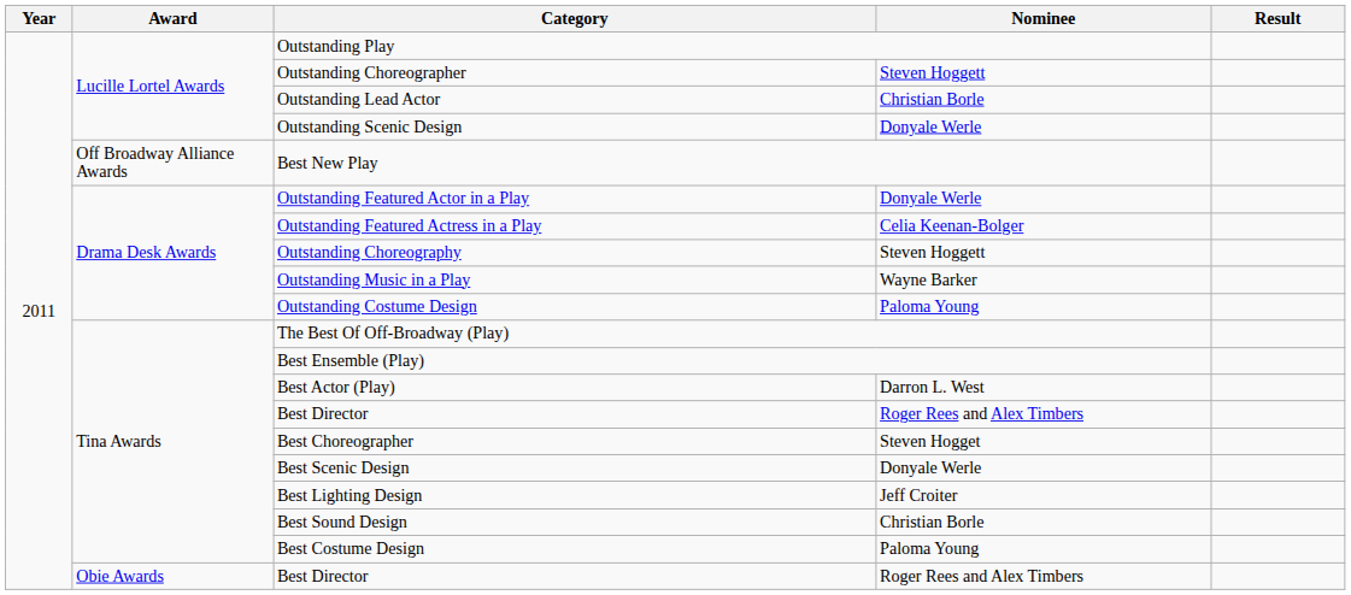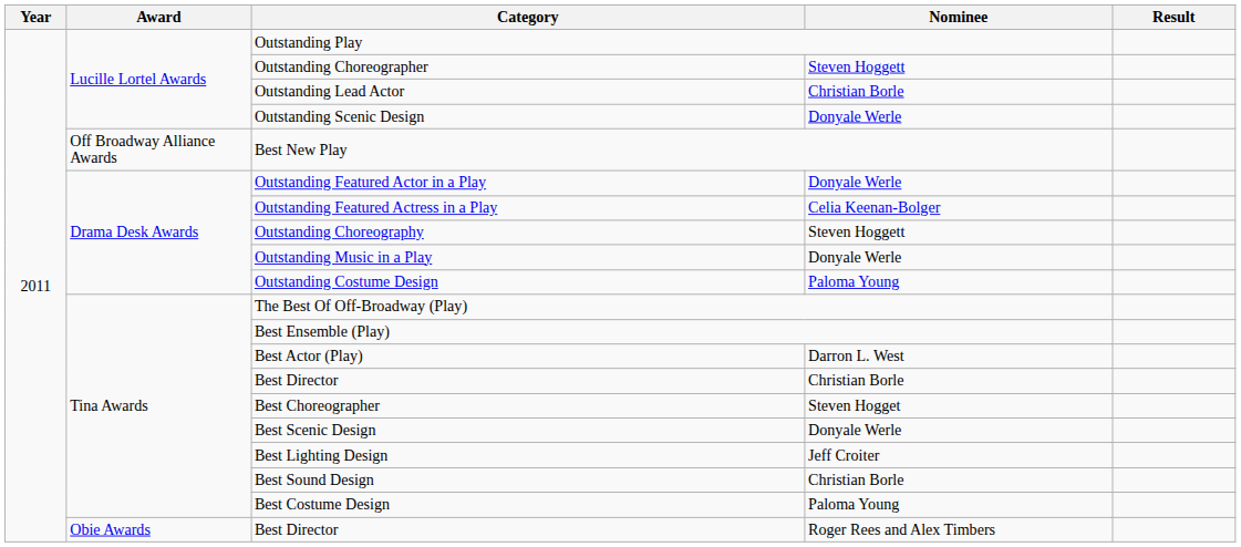 <table class="wikitable" style="width: 100%;">
 <tr>
 <th width="5%">Year</th>
 <th width="15%">Award</th>
 <th width="45%">Category</th>
 <th width="25%">Nominee</th>
 <th width="10%">Result</th>
 </tr>
 <tr>
 <td rowspan="20" style="text-align:center;">2011</td>
 <td rowspan="4"><a href='#'>Lucille Lortel Awards</a></td>
 <td colspan="2">Outstanding Play</td>
 <td></td>
 </tr>
 <tr>
 <td>Outstanding Choreographer</td>
 <td><a href='#'>Steven Hoggett</a></td>
 <td></td>
 </tr>
 <tr>
 <td>Outstanding Lead Actor</td>
 <td><a href='#'>Christian Borle</a></td>
 <td></td>
 </tr>
 <tr>
 <td>Outstanding Scenic Design</td>
 <td><a href='#'>Donyale Werle</a></td>
 <td></td>
 </tr>
 <tr>
 <td>Off Broadway Alliance Awards</td>
 <td colspan="2">Best New Play</td>
 <td></td>
 </tr>
 <tr>
 <td rowspan="5"><a href='#'>Drama Desk Awards</a></td>
 <td><a href='#'>Outstanding Featured Actor in a Play</a></td>
 <td><a href='#'>Donyale Werle</a></td>
 <td></td>
 </tr>
 <tr>
 <td><a href='#'>Outstanding Featured Actress in a Play</a></td>
 <td><a href='#'>Celia Keenan-Bolger</a></td>
 <td></td>
 </tr>
 <tr>
 <td><a href='#'>Outstanding Choreography</a></td>
 <td>Steven Hoggett</td>
 <td></td>
 </tr>
 <tr>
 <td><a href='#'>Outstanding Music in a Play</a></td>
-<td>Wayne Barker</td>
+<td>Donyale Werle</td>
 <td></td>
 </tr>
 <tr>
 <td><a href='#'>Outstanding Costume Design</a></td>
 <td><a href='#'>Paloma Young</a></td>
 <td></td>
 </tr>
 <tr>
 <td rowspan="9">Tina Awards</td>
 <td colspan="2">The Best Of Off-Broadway (Play)</td>
 <td></td>
 </tr>
 <tr>
 <td colspan="2">Best Ensemble (Play)</td>
 <td></td>
 </tr>
 <tr>
 <td>Best Actor (Play)</td>
 <td>Darron L. West</td>
 <td></td>
 </tr>
 <tr>
 <td>Best Director</td>
-<td><a href='#'>Roger Rees</a> and <a href='#'>Alex Timbers</a></td>
+<td>Christian Borle</td>
 <td></td>
 </tr>
 <tr>
 <td>Best Choreographer</td>
 <td>Steven Hogget</td>
 <td></td>
 </tr>
 <tr>
 <td>Best Scenic Design</td>
 <td>Donyale Werle</td>
 <td></td>
 </tr>
 <tr>
 <td>Best Lighting Design</td>
 <td>Jeff Croiter</td>
 <td></td>
 </tr>
 <tr>
 <td>Best Sound Design</td>
 <td>Christian Borle</td>
 <td></td>
 </tr>
 <tr>
 <td>Best Costume Design</td>
 <td>Paloma Young</td>
 <td></td>
 </tr>
 <tr>
 <td><a href='#'>Obie Awards</a></td>
 <td>Best Director</td>
 <td>Roger Rees and Alex Timbers</td>
 <td></td>
 </tr>
 </table>
